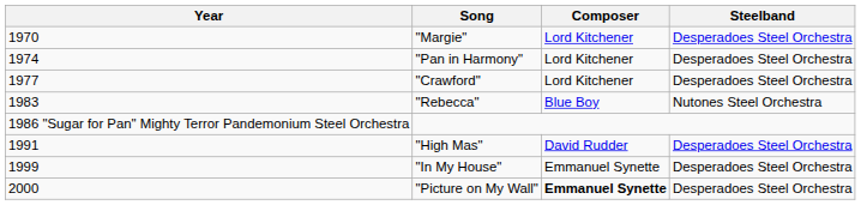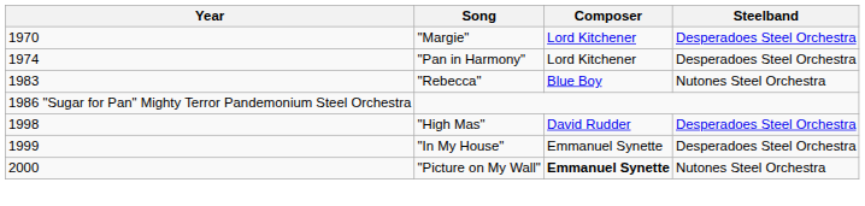 <table class="wikitable">
 <tr class="hintergrundfarbe5">
 <th>Year</th>
 <th>Song</th>
 <th>Composer</th>
 <th>Steelband</th>
 </tr>
 <tr>
 <td>1970</td>
 <td>"Margie"</td>
 <td><a href='#'>Lord Kitchener</a></td>
 <td><a href='#'>Desperadoes Steel Orchestra</a></td>
 </tr>
 <tr>
 <td>1974</td>
 <td>"Pan in Harmony"</td>
 <td>Lord Kitchener</td>
 <td>Desperadoes Steel Orchestra</td>
 </tr>
 <tr>
-<td>1977</td>
-<td>"Crawford"</td>
-<td>Lord Kitchener</td>
-<td>Desperadoes Steel Orchestra</td>
-</tr>
-<tr>
 <td>1983</td>
 <td>"Rebecca"</td>
 <td><a href='#'>Blue Boy</a></td>
 <td>Nutones Steel Orchestra</td>
 </tr>
 <tr>
 <td>1986    "Sugar for Pan"   Mighty Terror   Pandemonium Steel Orchestra</td>
 </tr>
 <tr>
-<td>1991</td>
+<td>1998</td>
 <td>"High Mas"</td>
 <td><a href='#'>David Rudder</a></td>
 <td><a href='#'>Desperadoes Steel Orchestra</a></td>
 </tr>
 <tr>
 <td>1999</td>
 <td>"In My House"</td>
 <td>Emmanuel Synette</td>
 <td>Desperadoes Steel Orchestra</td>
 </tr>
 <tr>
 <td>2000</td>
 <td>"Picture on My Wall"</td>
 <td><strong>Emmanuel Synette</strong></td>
-<td>Desperadoes Steel Orchestra</td>
+<td>Nutones Steel Orchestra</td>
 </tr>
 </table>
